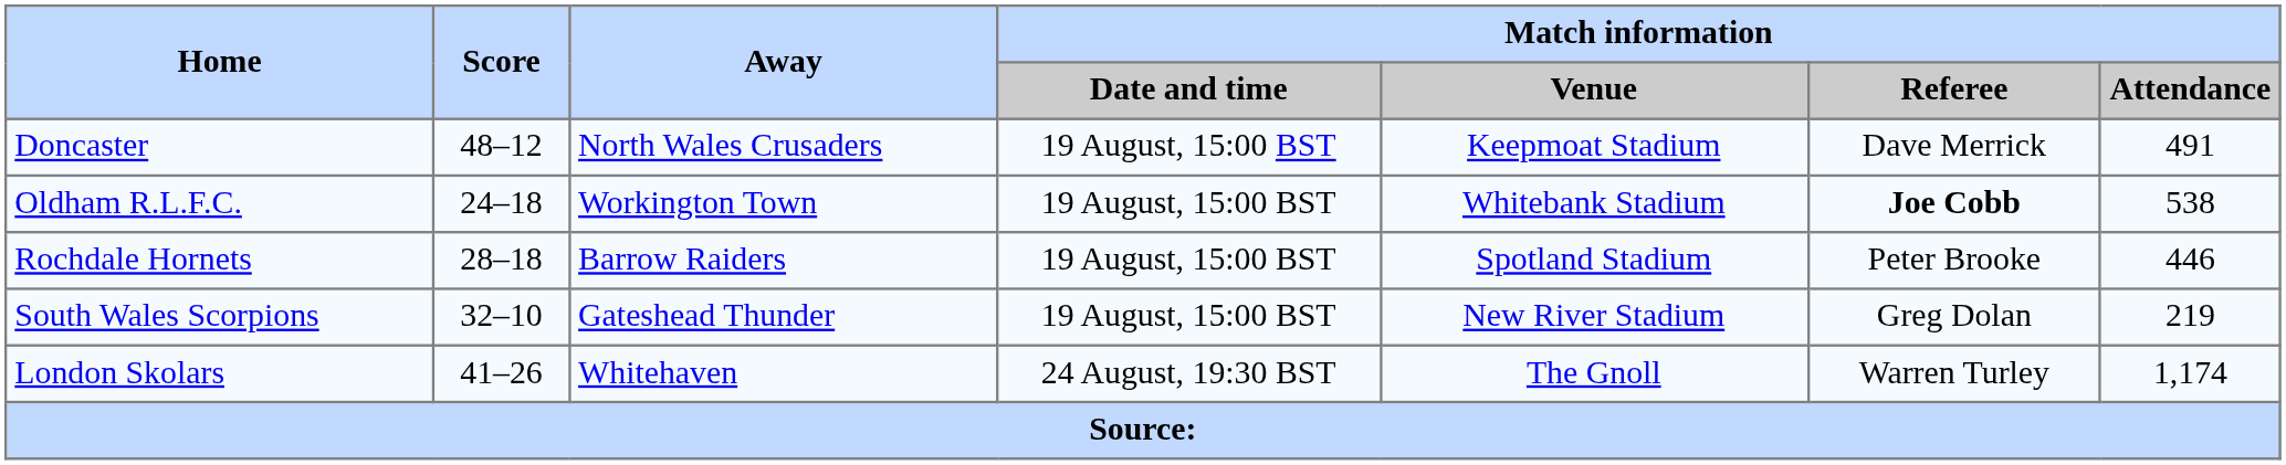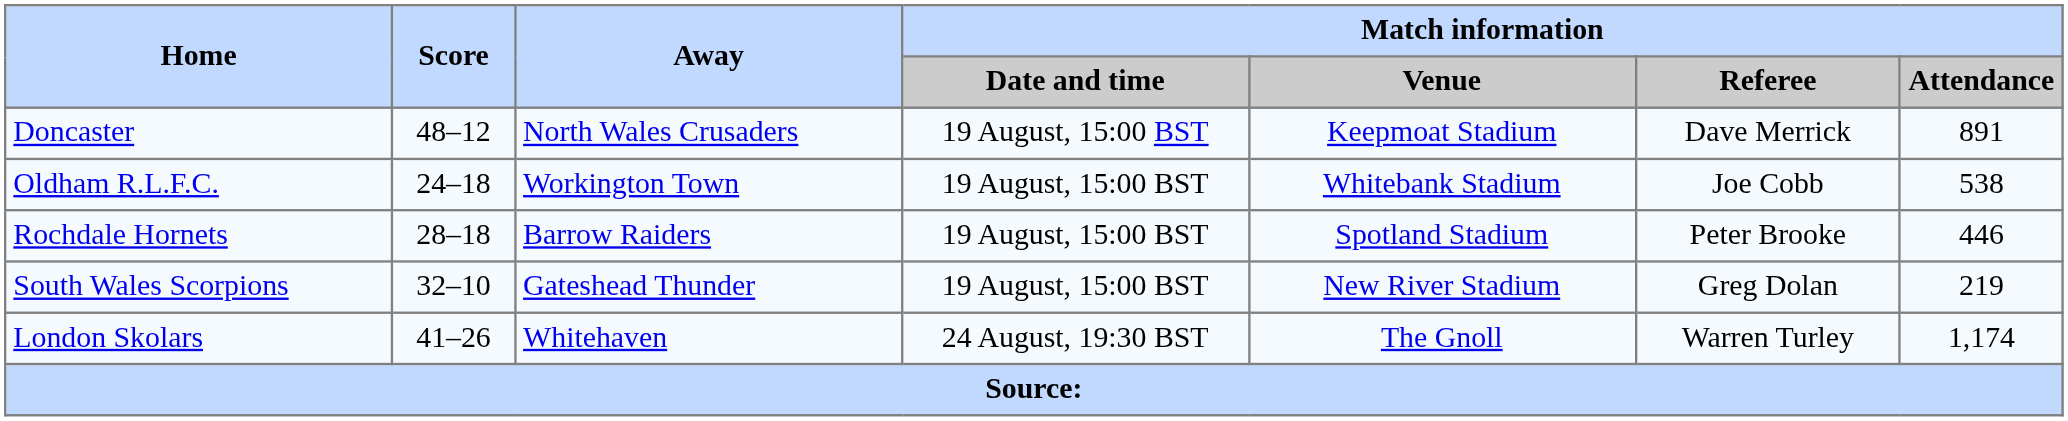 <table border=1 style="border-collapse:collapse; font-size:80%; text-align:center;" cellpadding=3 cellspacing=0 width=100%>
 <tr bgcolor=#C1D8FF>
 <th rowspan=2 width=19%>Home</th>
 <th rowspan=2 width=6%>Score</th>
 <th rowspan=2 width=19%>Away</th>
 <th colspan=6>Match information</th>
 </tr>
 <tr bgcolor=#CCCCCC>
 <th width=17%>Date and time</th>
 <th width=19%>Venue</th>
 <th width=13%>Referee</th>
 <th width=7%>Attendance</th>
 </tr>
 <tr bgcolor=#F5FAFF>
 <td align=left> <a href='#'>Doncaster</a></td>
 <td>48–12</td>
 <td align=left> <a href='#'>North Wales Crusaders</a></td>
 <td>19 August, 15:00 <a href='#'>BST</a></td>
 <td><a href='#'>Keepmoat Stadium</a></td>
 <td>Dave Merrick</td>
-<td>491</td>
+<td>891</td>
 </tr>
 <tr bgcolor=#F5FAFF>
 <td align=left> <a href='#'>Oldham R.L.F.C.</a></td>
 <td>24–18</td>
 <td align=left> <a href='#'>Workington Town</a></td>
 <td>19 August, 15:00 BST</td>
 <td><a href='#'>Whitebank Stadium</a></td>
-<td><strong>Joe Cobb</strong></td>
+<td>Joe Cobb</td>
 <td>538</td>
 </tr>
 <tr bgcolor=#F5FAFF>
 <td align=left> <a href='#'>Rochdale Hornets</a></td>
 <td>28–18</td>
 <td align=left> <a href='#'>Barrow Raiders</a></td>
 <td>19 August, 15:00 BST</td>
 <td><a href='#'>Spotland Stadium</a></td>
 <td>Peter Brooke</td>
 <td>446</td>
 </tr>
 <tr bgcolor=#F5FAFF>
 <td align=left> <a href='#'>South Wales Scorpions</a></td>
 <td>32–10</td>
 <td align=left> <a href='#'>Gateshead Thunder</a></td>
 <td>19 August, 15:00 BST</td>
 <td><a href='#'>New River Stadium</a></td>
 <td>Greg Dolan</td>
 <td>219</td>
 </tr>
 <tr bgcolor=#F5FAFF>
 <td align=left> <a href='#'>London Skolars</a></td>
 <td>41–26</td>
 <td align=left> <a href='#'>Whitehaven</a></td>
 <td>24 August, 19:30 BST</td>
 <td><a href='#'>The Gnoll</a></td>
 <td>Warren Turley</td>
 <td>1,174</td>
 </tr>
 <tr bgcolor=#C1D8FF>
 <th colspan=12>Source:</th>
 </tr>
 </table>
